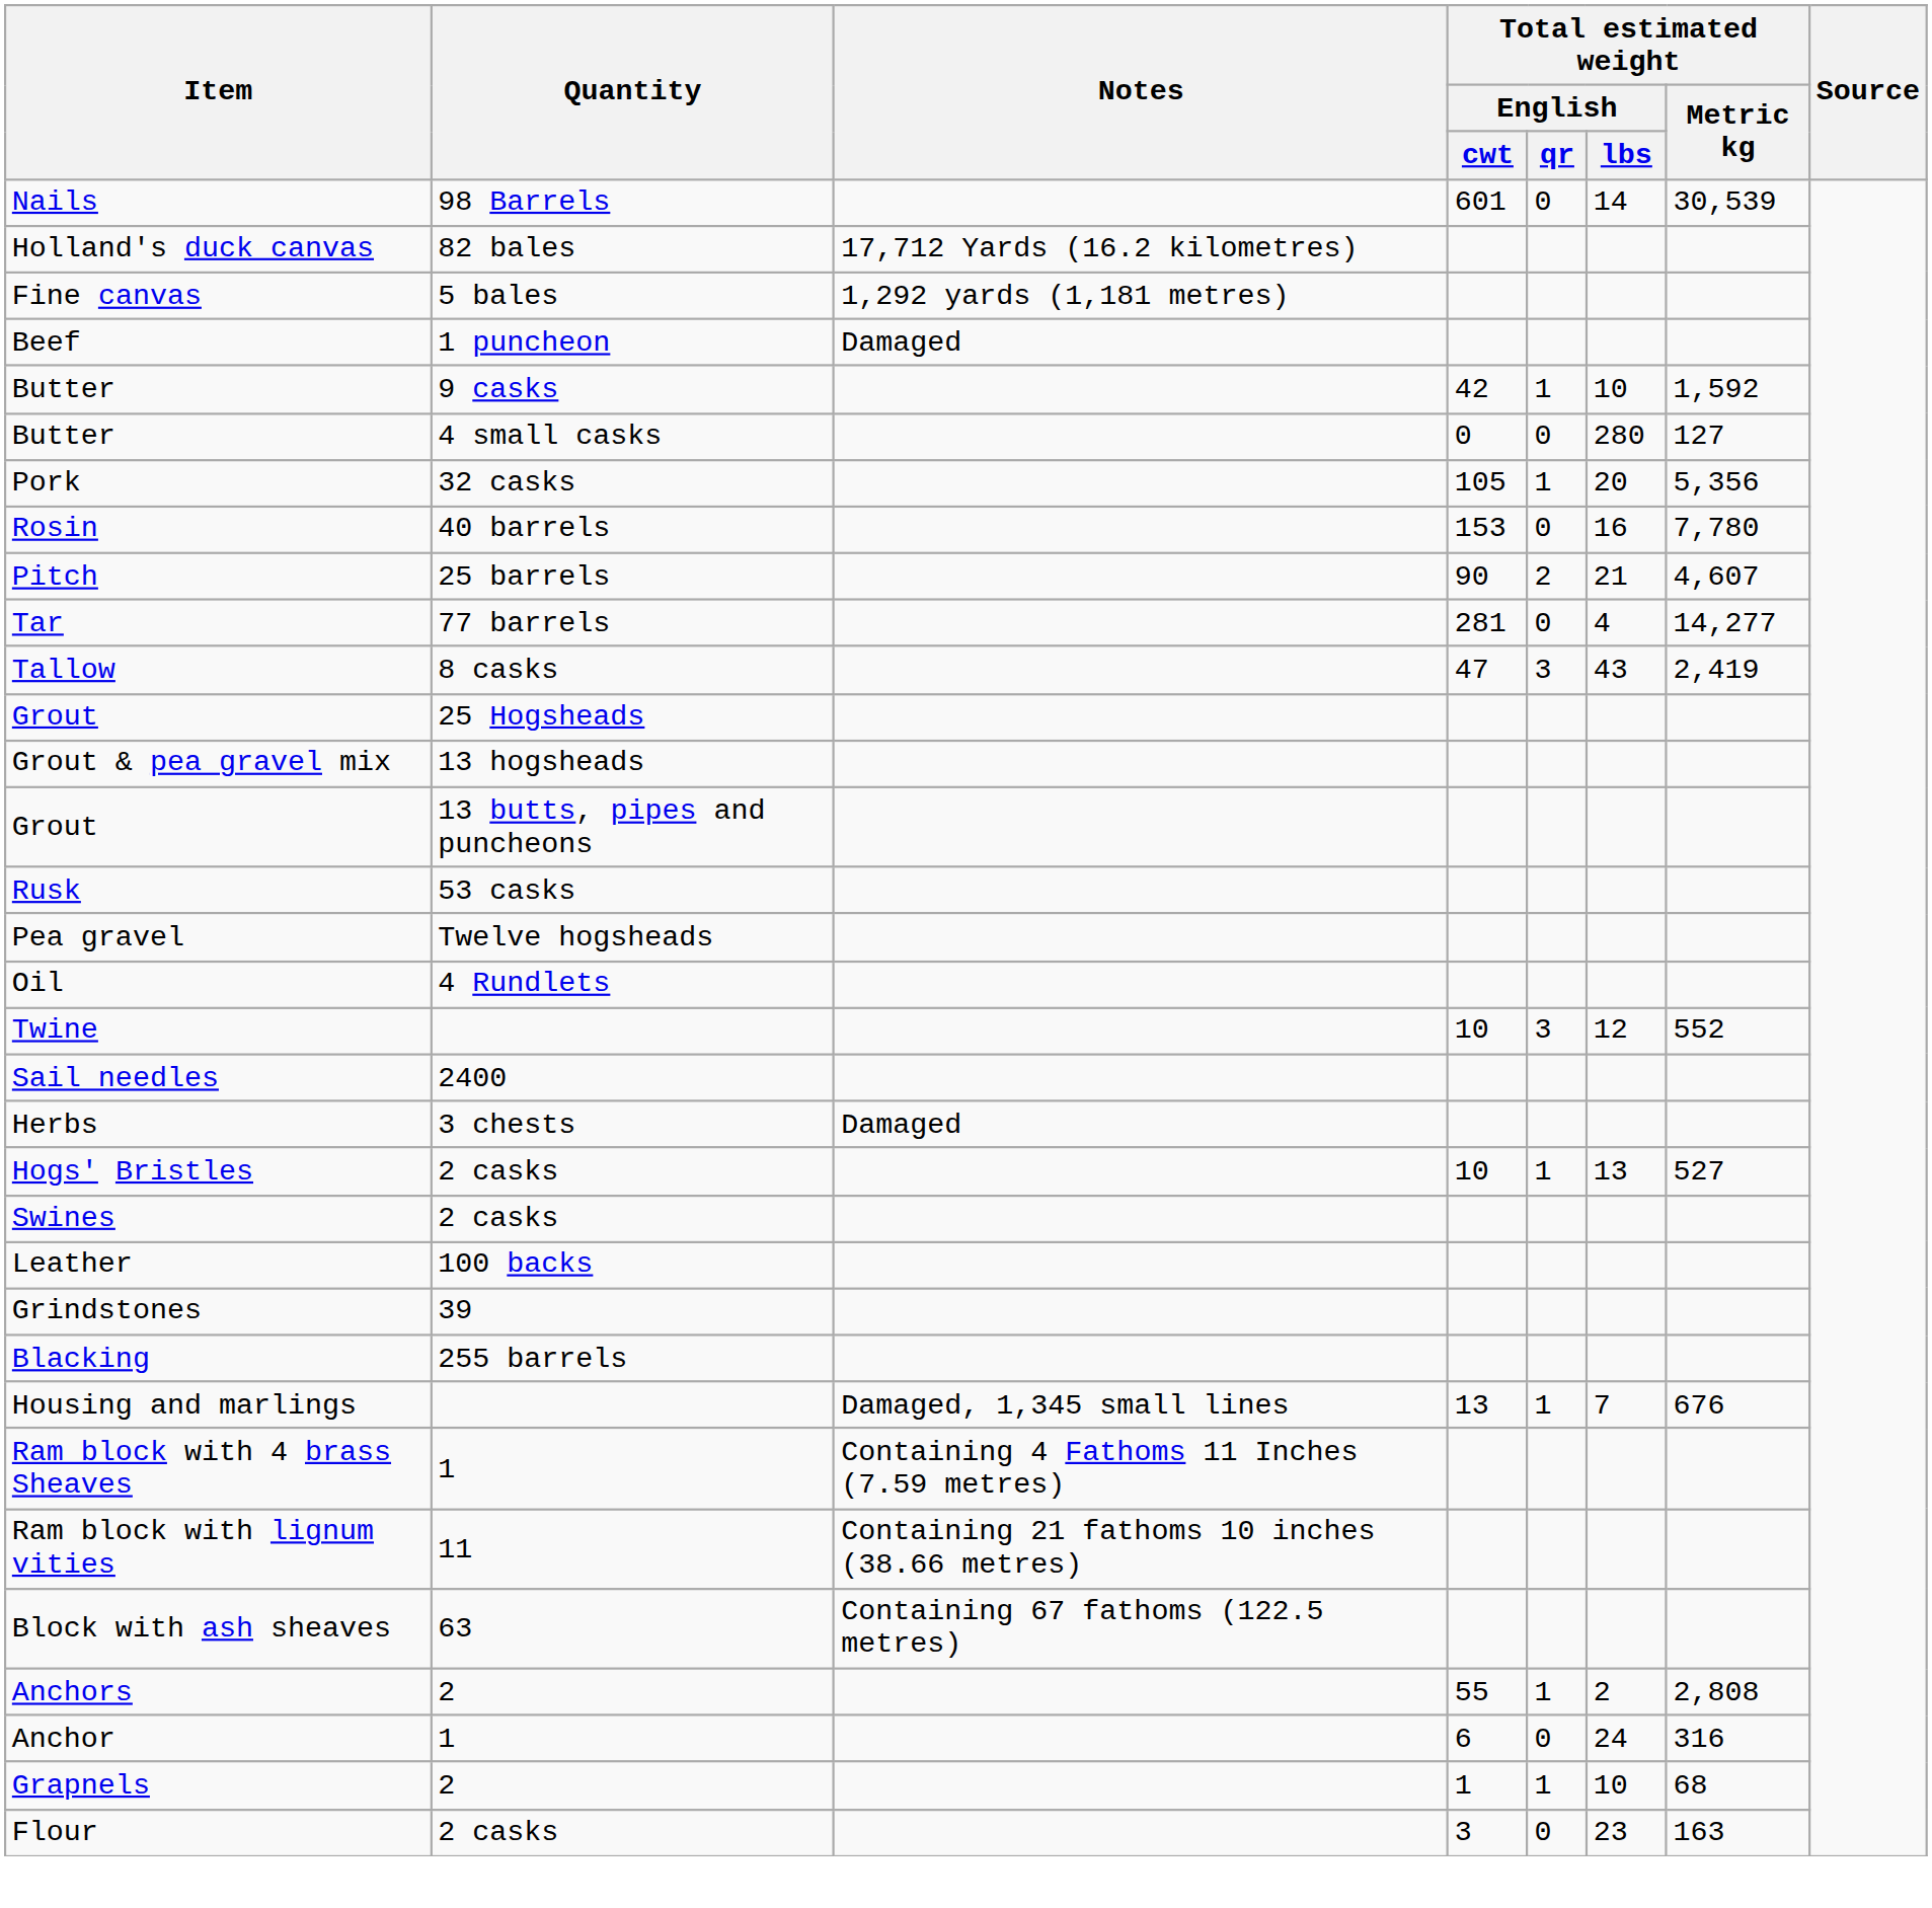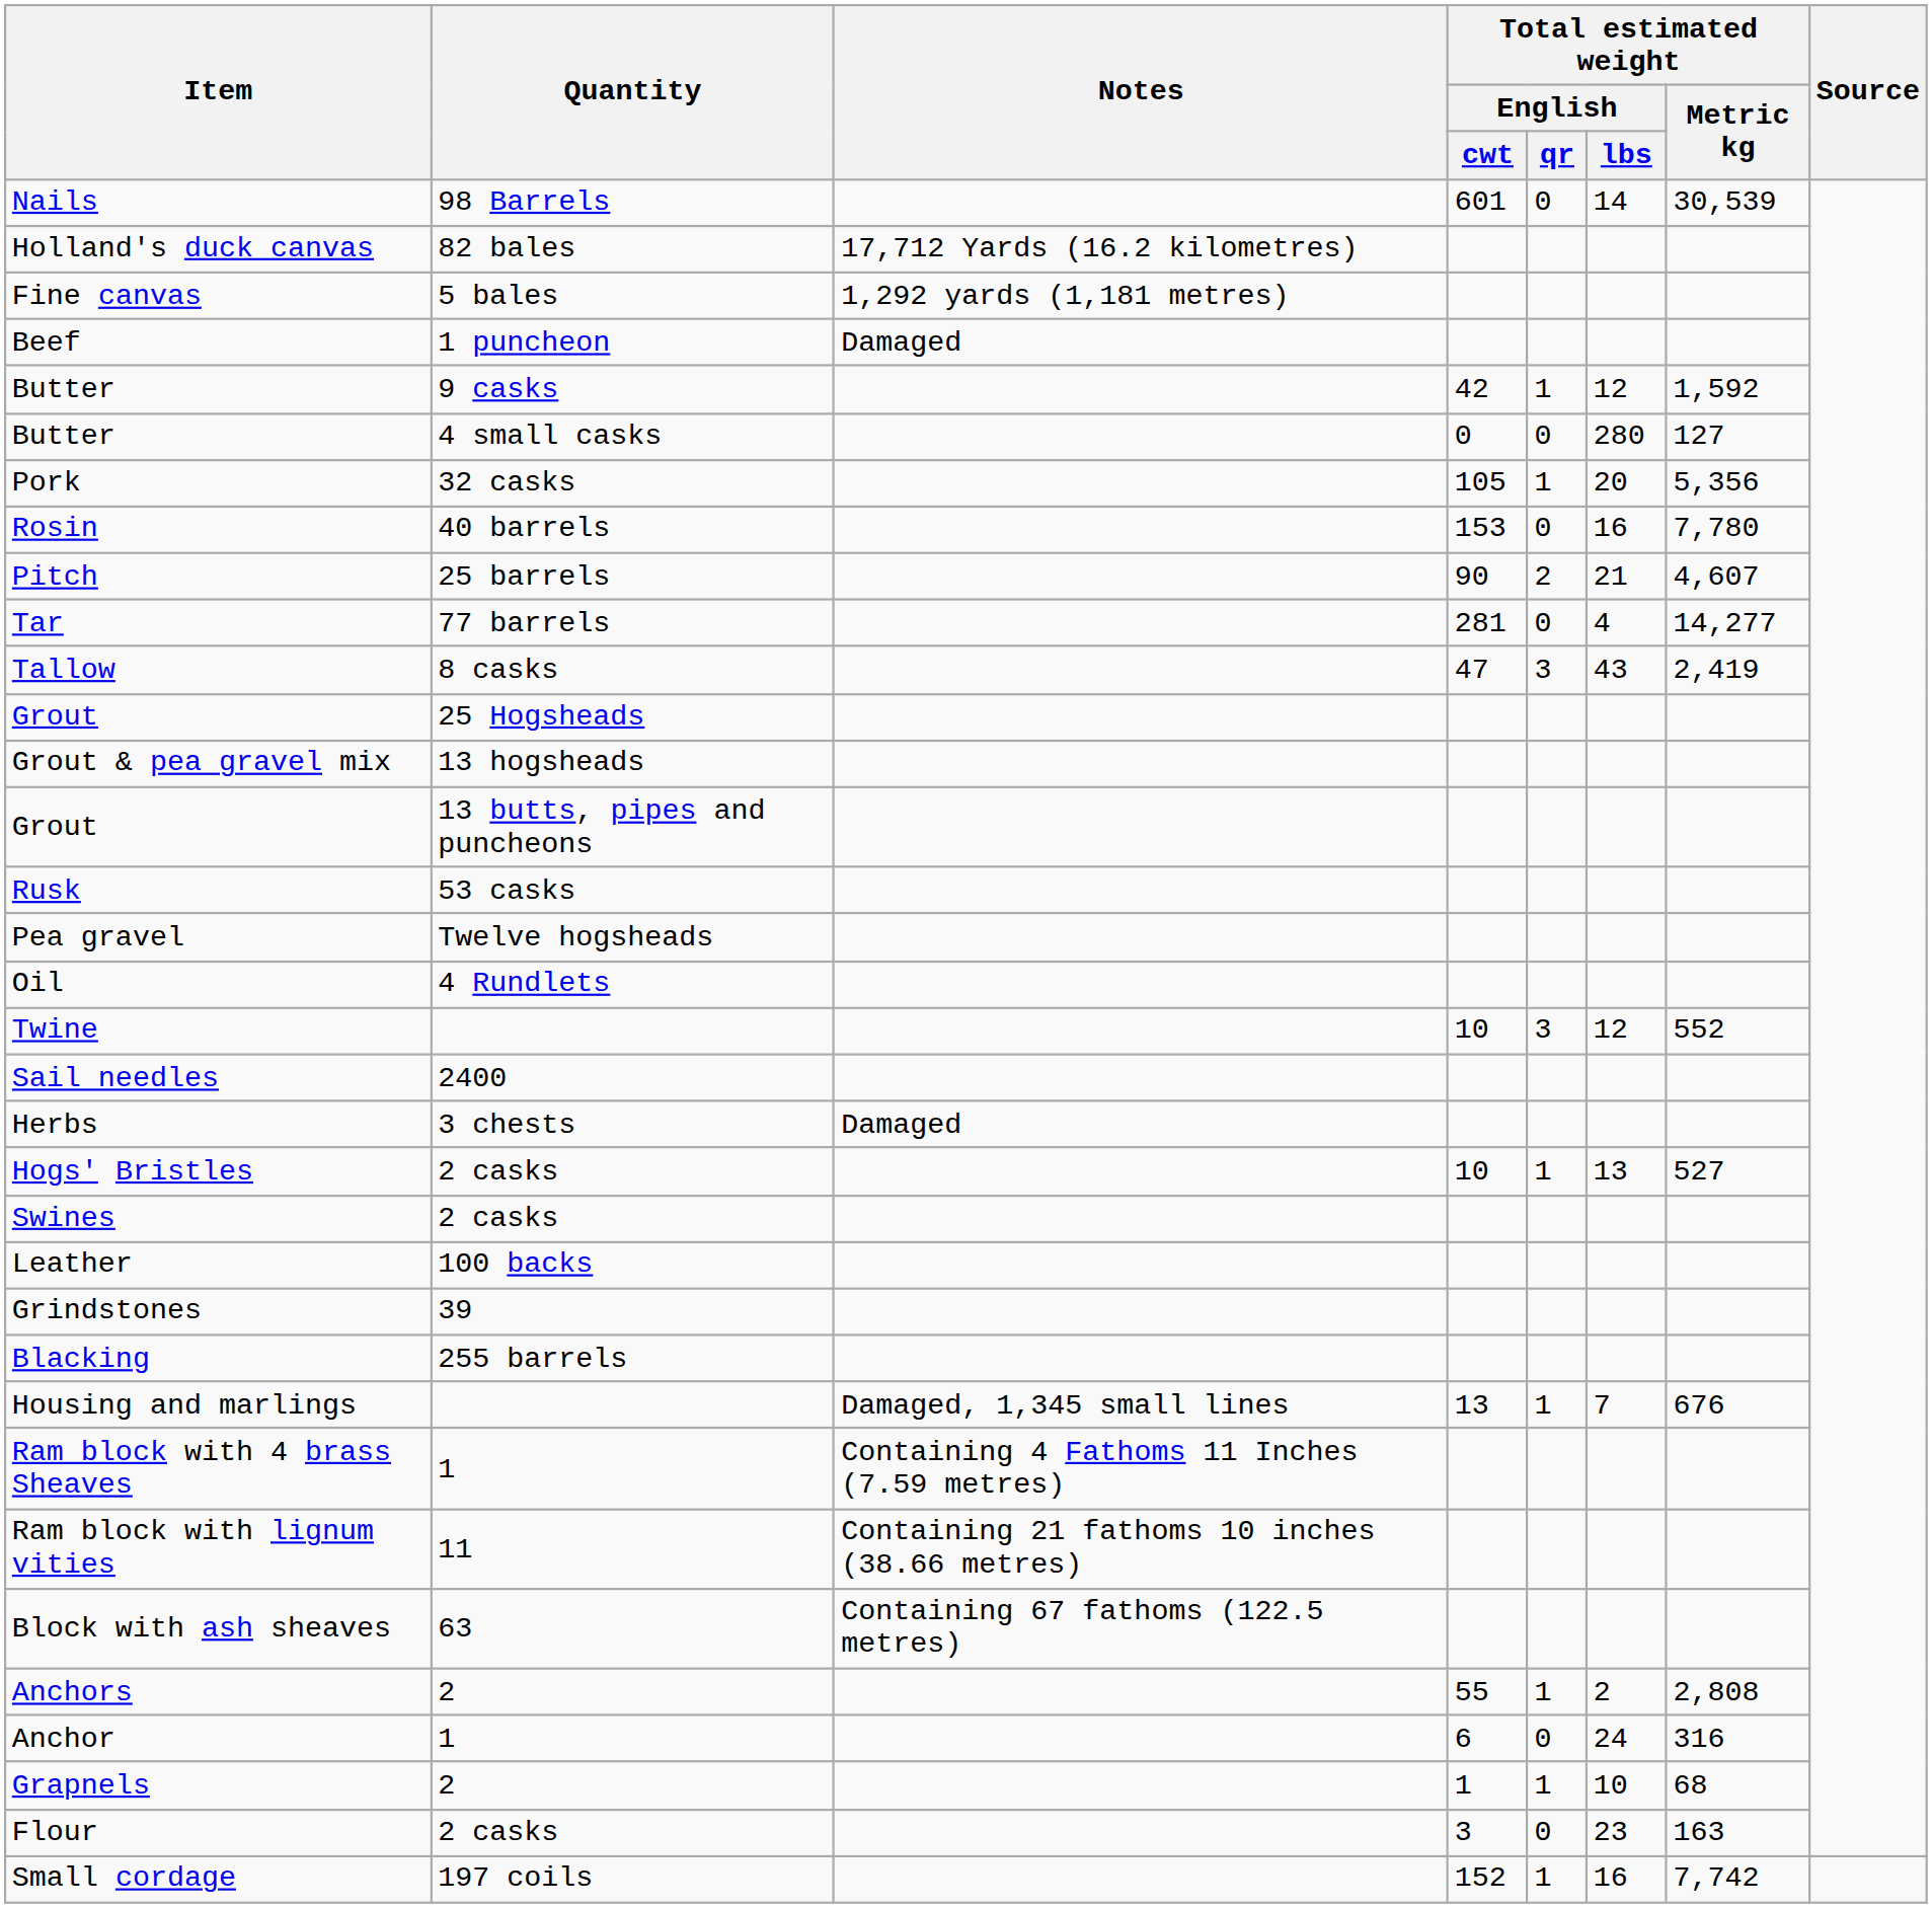 <table class="wikitable sortable mw-collapsible">
 <tr>
 <th rowspan="3">Item</th>
 <th rowspan="3">Quantity</th>
 <th rowspan="3">Notes</th>
 <th colspan="4">Total estimated weight</th>
 <th rowspan="3">Source</th>
 </tr>
 <tr>
 <th colspan="3">English</th>
 <th rowspan="2">Metric<br>kg</th>
 </tr>
 <tr>
 <th><a href='#'>cwt</a></th>
 <th><a href='#'>qr</a></th>
 <th><a href='#'>lbs</a></th>
 </tr>
 <tr>
 <td><a href='#'>Nails</a></td>
 <td>98 <a href='#'>Barrels</a></td>
 <td></td>
 <td>601</td>
 <td>0</td>
 <td>14</td>
 <td>30,539</td>
 <td rowspan="33"></td>
 </tr>
 <tr>
 <td>Holland's <a href='#'>duck canvas</a></td>
 <td>82 bales</td>
 <td>17,712 Yards (16.2 kilometres)</td>
 <td></td>
 <td></td>
 <td></td>
 <td></td>
 </tr>
 <tr>
 <td>Fine <a href='#'>canvas</a></td>
 <td>5 bales</td>
 <td>1,292 yards (1,181 metres)</td>
 <td></td>
 <td></td>
 <td></td>
 <td></td>
 </tr>
 <tr>
 <td>Beef</td>
 <td>1 <a href='#'>puncheon</a></td>
 <td>Damaged</td>
 <td></td>
 <td></td>
 <td></td>
 <td></td>
 </tr>
 <tr>
 <td>Butter</td>
 <td>9 <a href='#'>casks</a></td>
 <td></td>
 <td>42</td>
 <td>1</td>
-<td>10</td>
+<td>12</td>
 <td>1,592</td>
 </tr>
 <tr>
 <td>Butter</td>
 <td>4 small casks</td>
 <td></td>
 <td>0</td>
 <td>0</td>
 <td>280</td>
 <td>127</td>
 </tr>
 <tr>
 <td>Pork</td>
 <td>32 casks</td>
 <td></td>
 <td>105</td>
 <td>1</td>
 <td>20</td>
 <td>5,356</td>
 </tr>
 <tr>
 <td><a href='#'>Rosin</a></td>
 <td>40 barrels</td>
 <td></td>
 <td>153</td>
 <td>0</td>
 <td>16</td>
 <td>7,780</td>
 </tr>
 <tr>
 <td><a href='#'>Pitch</a></td>
 <td>25 barrels</td>
 <td></td>
 <td>90</td>
 <td>2</td>
 <td>21</td>
 <td>4,607</td>
 </tr>
 <tr>
 <td><a href='#'>Tar</a></td>
 <td>77 barrels</td>
 <td></td>
 <td>281</td>
 <td>0</td>
 <td>4</td>
 <td>14,277</td>
 </tr>
 <tr>
 <td><a href='#'>Tallow</a></td>
 <td>8 casks</td>
 <td></td>
 <td>47</td>
 <td>3</td>
 <td>43</td>
 <td>2,419</td>
 </tr>
 <tr>
 <td><a href='#'>Grout</a></td>
 <td>25 <a href='#'>Hogsheads</a></td>
 <td></td>
 <td></td>
 <td></td>
 <td></td>
 <td></td>
 </tr>
 <tr>
 <td>Grout & <a href='#'>pea gravel</a> mix</td>
 <td>13 hogsheads</td>
 <td></td>
 <td></td>
 <td></td>
 <td></td>
 <td></td>
 </tr>
 <tr>
 <td>Grout</td>
 <td>13 <a href='#'>butts</a>, <a href='#'>pipes</a> and puncheons</td>
 <td></td>
 <td></td>
 <td></td>
 <td></td>
 <td></td>
 </tr>
 <tr>
 <td><a href='#'>Rusk</a></td>
 <td>53 casks</td>
 <td></td>
 <td></td>
 <td></td>
 <td></td>
 <td></td>
 </tr>
 <tr>
 <td>Pea gravel</td>
 <td>Twelve hogsheads</td>
 <td></td>
 <td></td>
 <td></td>
 <td></td>
 <td></td>
 </tr>
 <tr>
 <td>Oil</td>
 <td>4 <a href='#'>Rundlets</a></td>
 <td></td>
 <td></td>
 <td></td>
 <td></td>
 <td></td>
 </tr>
 <tr>
 <td><a href='#'>Twine</a></td>
 <td></td>
 <td></td>
 <td>10</td>
 <td>3</td>
 <td>12</td>
 <td>552</td>
 </tr>
 <tr>
 <td><a href='#'>Sail needles</a></td>
 <td>2400</td>
 <td></td>
 <td></td>
 <td></td>
 <td></td>
 <td></td>
 </tr>
 <tr>
 <td>Herbs</td>
 <td>3 chests</td>
 <td>Damaged</td>
 <td></td>
 <td></td>
 <td></td>
 <td></td>
 </tr>
 <tr>
 <td><a href='#'>Hogs'</a> <a href='#'>Bristles</a></td>
 <td>2 casks</td>
 <td></td>
 <td>10</td>
 <td>1</td>
 <td>13</td>
 <td>527</td>
 </tr>
 <tr>
 <td><a href='#'>Swines</a></td>
 <td>2 casks</td>
 <td></td>
 <td></td>
 <td></td>
 <td></td>
 <td></td>
 </tr>
 <tr>
 <td>Leather</td>
 <td>100 <a href='#'>backs</a></td>
 <td></td>
 <td></td>
 <td></td>
 <td></td>
 <td></td>
 </tr>
 <tr>
 <td>Grindstones</td>
 <td>39</td>
 <td></td>
 <td></td>
 <td></td>
 <td></td>
 <td></td>
 </tr>
 <tr>
 <td><a href='#'>Blacking</a></td>
 <td>255 barrels</td>
 <td></td>
 <td></td>
 <td></td>
 <td></td>
 <td></td>
 </tr>
 <tr>
 <td>Housing and marlings</td>
 <td></td>
 <td>Damaged, 1,345 small lines</td>
 <td>13</td>
 <td>1</td>
 <td>7</td>
 <td>676</td>
 </tr>
 <tr>
 <td><a href='#'>Ram block</a> with 4 <a href='#'>brass</a> <a href='#'>Sheaves</a></td>
 <td>1</td>
 <td>Containing 4 <a href='#'>Fathoms</a> 11 Inches (7.59 metres)</td>
 <td></td>
 <td></td>
 <td></td>
 <td></td>
 </tr>
 <tr>
 <td>Ram block with <a href='#'>lignum vities</a></td>
 <td>11</td>
 <td>Containing 21 fathoms 10 inches (38.66 metres)</td>
 <td></td>
 <td></td>
 <td></td>
 <td></td>
 </tr>
 <tr>
 <td>Block with <a href='#'>ash</a> sheaves</td>
 <td>63</td>
 <td>Containing 67 fathoms (122.5 metres)</td>
 <td></td>
 <td></td>
 <td></td>
 <td></td>
 </tr>
 <tr>
 <td><a href='#'>Anchors</a></td>
 <td>2</td>
 <td></td>
 <td>55</td>
 <td>1</td>
 <td>2</td>
 <td>2,808</td>
 </tr>
 <tr>
 <td>Anchor</td>
 <td>1</td>
 <td></td>
 <td>6</td>
 <td>0</td>
 <td>24</td>
 <td>316</td>
 </tr>
 <tr>
 <td><a href='#'>Grapnels</a></td>
 <td>2</td>
 <td></td>
 <td>1</td>
 <td>1</td>
 <td>10</td>
 <td>68</td>
 </tr>
 <tr>
 <td>Flour</td>
 <td>2 casks</td>
 <td></td>
 <td>3</td>
 <td>0</td>
 <td>23</td>
 <td>163</td>
 </tr>
+<tr>
+<td>Small <a href='#'>cordage</a></td>
+<td>197 coils</td>
+<td></td>
+<td>152</td>
+<td>1</td>
+<td>16</td>
+<td>7,742</td>
+<td></td>
+</tr>
 </table>
